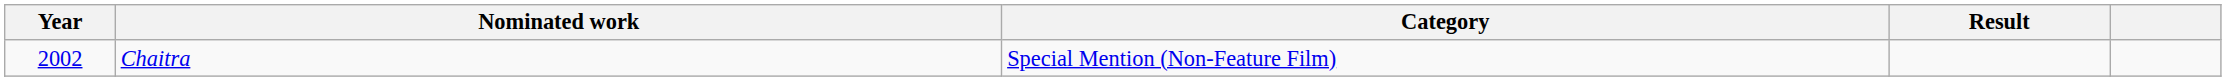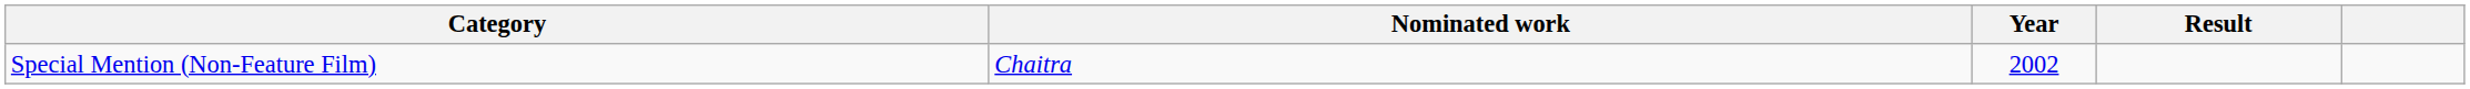 <table class="wikitable sortable" width=100%>
 <tr>
+<th width=40%>Category</th>
+<th width=40%>Nominated work</th>
 <th width=5%>Year</th>
-<th width=40%>Nominated work</th>
-<th width=40%>Category</th>
 <th width=10%>Result</th>
 <th width=5%></th>
 </tr>
 <tr>
+<td><a href='#'>Special Mention (Non-Feature Film)</a></td>
+<td><em><a href='#'>Chaitra</a></em></td>
 <td style="text-align:center;"><a href='#'>2002</a></td>
-<td><em><a href='#'>Chaitra</a></em></td>
-<td><a href='#'>Special Mention (Non-Feature Film)</a></td>
 <td></td>
 <td style="text-align:center;"></td>
 </tr>
 </table>
